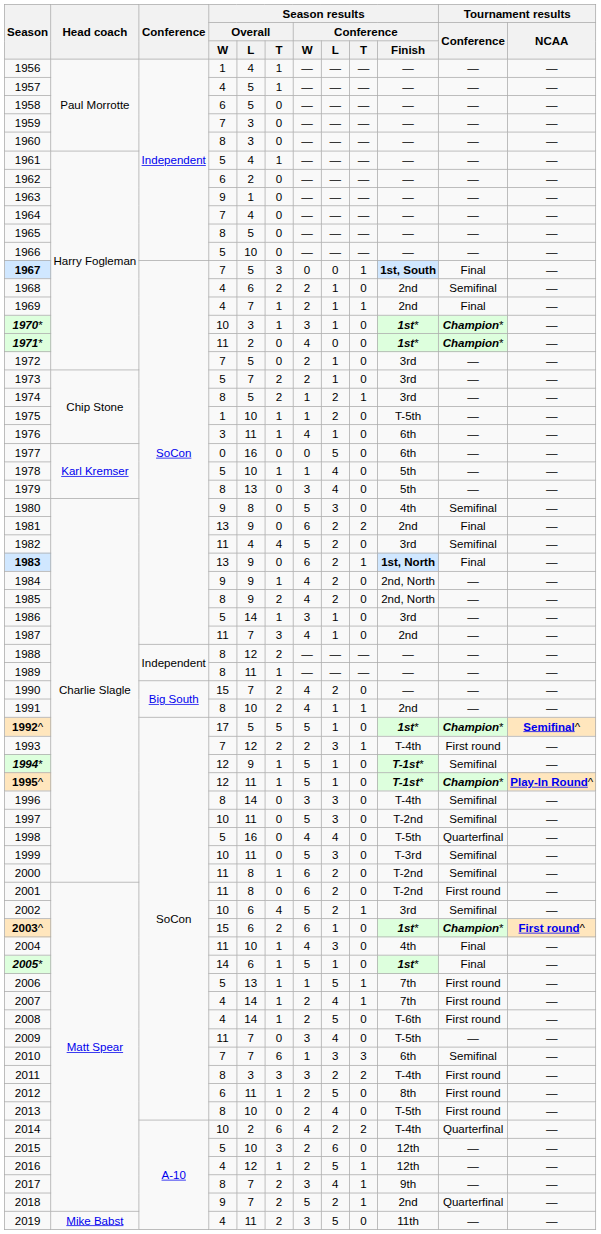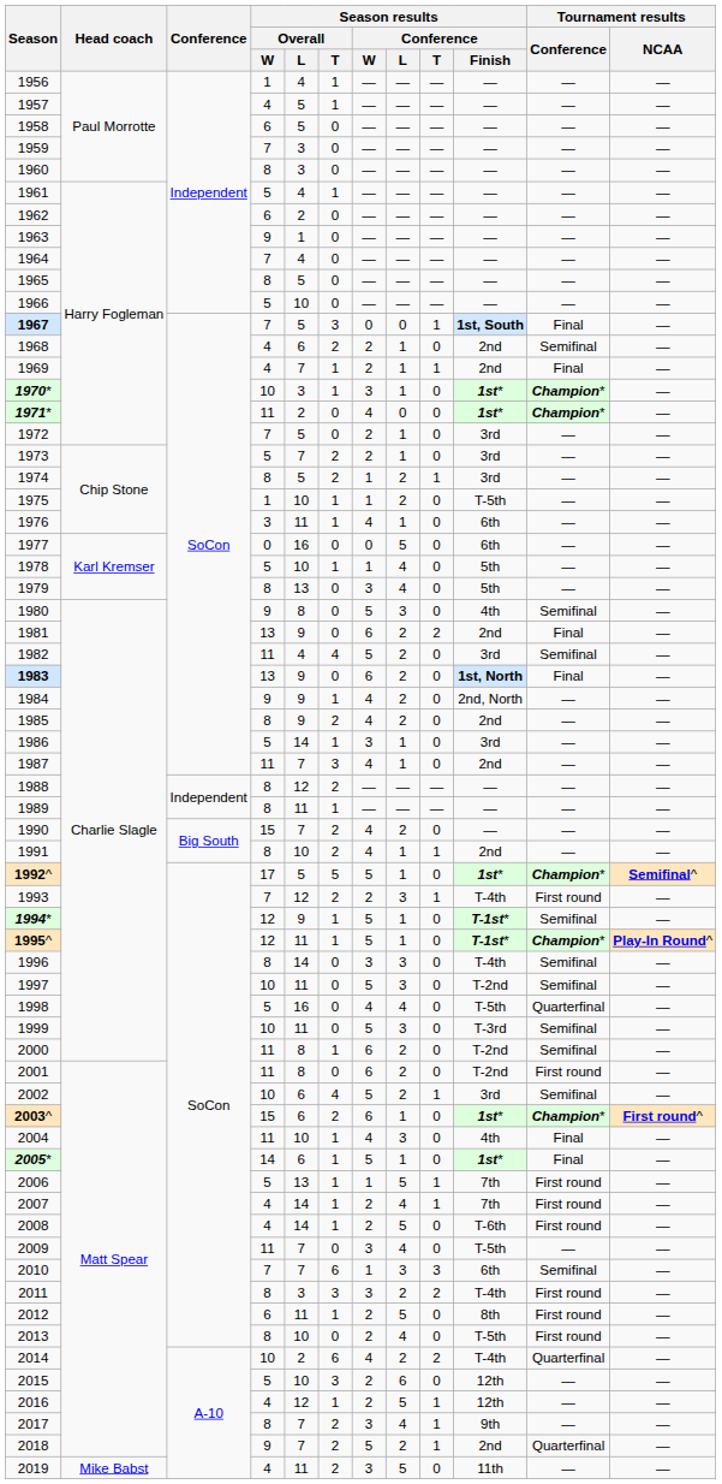 <table class="wikitable" style="font-size: 95%; text-align:center;">
 <tr>
 <th rowspan=3>Season</th>
 <th rowspan=3>Head coach</th>
 <th rowspan=3>Conference</th>
 <th colspan=7>Season results</th>
 <th colspan=2>Tournament results</th>
 </tr>
 <tr>
 <th colspan=3>Overall</th>
 <th colspan=4>Conference</th>
 <th rowspan=2>Conference</th>
 <th rowspan=2>NCAA</th>
 </tr>
 <tr>
 <th width=30>W</th>
 <th width=30>L</th>
 <th width=30>T</th>
 <th width=30>W</th>
 <th width=30>L</th>
 <th width=30>T</th>
 <th>Finish</th>
 </tr>
 <tr>
 <td>1956</td>
 <td rowspan="5">Paul Morrotte</td>
 <td rowspan="11"><a href='#'>Independent</a></td>
 <td>1</td>
 <td>4</td>
 <td>1</td>
 <td>—</td>
 <td>—</td>
 <td>—</td>
 <td>—</td>
 <td>—</td>
 <td>—</td>
 </tr>
 <tr>
 <td>1957</td>
 <td>4</td>
 <td>5</td>
 <td>1</td>
 <td>—</td>
 <td>—</td>
 <td>—</td>
 <td>—</td>
 <td>—</td>
 <td>—</td>
 </tr>
 <tr>
 <td>1958</td>
 <td>6</td>
 <td>5</td>
 <td>0</td>
 <td>—</td>
 <td>—</td>
 <td>—</td>
 <td>—</td>
 <td>—</td>
 <td>—</td>
 </tr>
 <tr>
 <td>1959</td>
 <td>7</td>
 <td>3</td>
 <td>0</td>
 <td>—</td>
 <td>—</td>
 <td>—</td>
 <td>—</td>
 <td>—</td>
 <td>—</td>
 </tr>
 <tr>
 <td>1960</td>
 <td>8</td>
 <td>3</td>
 <td>0</td>
 <td>—</td>
 <td>—</td>
 <td>—</td>
 <td>—</td>
 <td>—</td>
 <td>—</td>
 </tr>
 <tr>
 <td>1961</td>
 <td rowspan="12">Harry Fogleman</td>
 <td>5</td>
 <td>4</td>
 <td>1</td>
 <td>—</td>
 <td>—</td>
 <td>—</td>
 <td>—</td>
 <td>—</td>
 <td>—</td>
 </tr>
 <tr>
 <td>1962</td>
 <td>6</td>
 <td>2</td>
 <td>0</td>
 <td>—</td>
 <td>—</td>
 <td>—</td>
 <td>—</td>
 <td>—</td>
 <td>—</td>
 </tr>
 <tr>
 <td>1963</td>
 <td>9</td>
 <td>1</td>
 <td>0</td>
 <td>—</td>
 <td>—</td>
 <td>—</td>
 <td>—</td>
 <td>—</td>
 <td>—</td>
 </tr>
 <tr>
 <td>1964</td>
 <td>7</td>
 <td>4</td>
 <td>0</td>
 <td>—</td>
 <td>—</td>
 <td>—</td>
 <td>—</td>
 <td>—</td>
 <td>—</td>
 </tr>
 <tr>
 <td>1965</td>
 <td>8</td>
 <td>5</td>
 <td>0</td>
 <td>—</td>
 <td>—</td>
 <td>—</td>
 <td>—</td>
 <td>—</td>
 <td>—</td>
 </tr>
 <tr>
 <td>1966</td>
 <td>5</td>
 <td>10</td>
 <td>0</td>
 <td>—</td>
 <td>—</td>
 <td>—</td>
 <td>—</td>
 <td>—</td>
 <td>—</td>
 </tr>
 <tr>
 <td bgcolor="#D0E7FF"><strong>1967</strong></td>
 <td rowspan="21"><a href='#'>SoCon</a></td>
 <td>7</td>
 <td>5</td>
 <td>3</td>
 <td>0</td>
 <td>0</td>
 <td>1</td>
 <td bgcolor="#D0E7FF"><strong>1st, South</strong></td>
 <td>Final</td>
 <td>—</td>
 </tr>
 <tr>
 <td>1968</td>
 <td>4</td>
 <td>6</td>
 <td>2</td>
 <td>2</td>
 <td>1</td>
 <td>0</td>
 <td>2nd</td>
 <td>Semifinal</td>
 <td>—</td>
 </tr>
 <tr>
 <td>1969</td>
 <td>4</td>
 <td>7</td>
 <td>1</td>
 <td>2</td>
 <td>1</td>
 <td>1</td>
 <td>2nd</td>
 <td>Final</td>
 <td>—</td>
 </tr>
 <tr>
 <td bgcolor="#ddffdd"><strong><em>1970</em></strong>*</td>
 <td>10</td>
 <td>3</td>
 <td>1</td>
 <td>3</td>
 <td>1</td>
 <td>0</td>
 <td bgcolor="#ddffdd"><strong><em>1st</em></strong>*</td>
 <td bgcolor="#ddffdd"><strong><em>Champion</em></strong>*</td>
 <td>—</td>
 </tr>
 <tr>
 <td bgcolor="#ddffdd"><strong><em>1971</em></strong>*</td>
 <td>11</td>
 <td>2</td>
 <td>0</td>
 <td>4</td>
 <td>0</td>
 <td>0</td>
 <td bgcolor="#ddffdd"><strong><em>1st</em></strong>*</td>
 <td bgcolor="#ddffdd"><strong><em>Champion</em></strong>*</td>
 <td>—</td>
 </tr>
 <tr>
 <td>1972</td>
 <td>7</td>
 <td>5</td>
 <td>0</td>
 <td>2</td>
 <td>1</td>
 <td>0</td>
 <td>3rd</td>
 <td>—</td>
 <td>—</td>
 </tr>
 <tr>
 <td>1973</td>
 <td rowspan="4">Chip Stone</td>
 <td>5</td>
 <td>7</td>
 <td>2</td>
 <td>2</td>
 <td>1</td>
 <td>0</td>
 <td>3rd</td>
 <td>—</td>
 <td>—</td>
 </tr>
 <tr>
 <td>1974</td>
 <td>8</td>
 <td>5</td>
 <td>2</td>
 <td>1</td>
 <td>2</td>
 <td>1</td>
 <td>3rd</td>
 <td>—</td>
 <td>—</td>
 </tr>
 <tr>
 <td>1975</td>
 <td>1</td>
 <td>10</td>
 <td>1</td>
 <td>1</td>
 <td>2</td>
 <td>0</td>
 <td>T-5th</td>
 <td>—</td>
 <td>—</td>
 </tr>
 <tr>
 <td>1976</td>
 <td>3</td>
 <td>11</td>
 <td>1</td>
 <td>4</td>
 <td>1</td>
 <td>0</td>
 <td>6th</td>
 <td>—</td>
 <td>—</td>
 </tr>
 <tr>
 <td>1977</td>
 <td rowspan="3"><a href='#'>Karl Kremser</a></td>
 <td>0</td>
 <td>16</td>
 <td>0</td>
 <td>0</td>
 <td>5</td>
 <td>0</td>
 <td>6th</td>
 <td>—</td>
 <td>—</td>
 </tr>
 <tr>
 <td>1978</td>
 <td>5</td>
 <td>10</td>
 <td>1</td>
 <td>1</td>
 <td>4</td>
 <td>0</td>
 <td>5th</td>
 <td>—</td>
 <td>—</td>
 </tr>
 <tr>
 <td>1979</td>
 <td>8</td>
 <td>13</td>
 <td>0</td>
 <td>3</td>
 <td>4</td>
 <td>0</td>
 <td>5th</td>
 <td>—</td>
 <td>—</td>
 </tr>
 <tr>
 <td>1980</td>
 <td rowspan="21">Charlie Slagle</td>
 <td>9</td>
 <td>8</td>
 <td>0</td>
 <td>5</td>
 <td>3</td>
 <td>0</td>
 <td>4th</td>
 <td>Semifinal</td>
 <td>—</td>
 </tr>
 <tr>
 <td>1981</td>
 <td>13</td>
 <td>9</td>
 <td>0</td>
 <td>6</td>
 <td>2</td>
 <td>2</td>
 <td>2nd</td>
 <td>Final</td>
 <td>—</td>
 </tr>
 <tr>
 <td>1982</td>
 <td>11</td>
 <td>4</td>
 <td>4</td>
 <td>5</td>
 <td>2</td>
 <td>0</td>
 <td>3rd</td>
 <td>Semifinal</td>
 <td>—</td>
 </tr>
 <tr>
 <td bgcolor="#D0E7FF"><strong>1983</strong></td>
 <td>13</td>
 <td>9</td>
 <td>0</td>
 <td>6</td>
 <td>2</td>
-<td>1</td>
+<td>0</td>
 <td bgcolor="#D0E7FF"><strong>1st, North</strong></td>
 <td>Final</td>
 <td>—</td>
 </tr>
 <tr>
 <td>1984</td>
 <td>9</td>
 <td>9</td>
 <td>1</td>
 <td>4</td>
 <td>2</td>
 <td>0</td>
 <td>2nd, North</td>
 <td>—</td>
 <td>—</td>
 </tr>
 <tr>
 <td>1985</td>
 <td>8</td>
 <td>9</td>
 <td>2</td>
 <td>4</td>
 <td>2</td>
 <td>0</td>
-<td>2nd, North</td>
+<td>2nd</td>
 <td>—</td>
 <td>—</td>
 </tr>
 <tr>
 <td>1986</td>
 <td>5</td>
 <td>14</td>
 <td>1</td>
 <td>3</td>
 <td>1</td>
 <td>0</td>
 <td>3rd</td>
 <td>—</td>
 <td>—</td>
 </tr>
 <tr>
 <td>1987</td>
 <td>11</td>
 <td>7</td>
 <td>3</td>
 <td>4</td>
 <td>1</td>
 <td>0</td>
 <td>2nd</td>
 <td>—</td>
 <td>—</td>
 </tr>
 <tr>
 <td>1988</td>
 <td rowspan="2">Independent</td>
 <td>8</td>
 <td>12</td>
 <td>2</td>
 <td>—</td>
 <td>—</td>
 <td>—</td>
 <td>—</td>
 <td>—</td>
 <td>—</td>
 </tr>
 <tr>
 <td>1989</td>
 <td>8</td>
 <td>11</td>
 <td>1</td>
 <td>—</td>
 <td>—</td>
 <td>—</td>
 <td>—</td>
 <td>—</td>
 <td>—</td>
 </tr>
 <tr>
 <td>1990</td>
 <td rowspan="2"><a href='#'>Big South</a></td>
 <td>15</td>
 <td>7</td>
 <td>2</td>
 <td>4</td>
 <td>2</td>
 <td>0</td>
 <td>—</td>
 <td>—</td>
 <td>—</td>
 </tr>
 <tr>
 <td>1991</td>
 <td>8</td>
 <td>10</td>
 <td>2</td>
 <td>4</td>
 <td>1</td>
 <td>1</td>
 <td>2nd</td>
 <td>—</td>
 <td>—</td>
 </tr>
 <tr>
 <td bgcolor="#ffe6bd"><strong>1992</strong>^</td>
 <td rowspan="22">SoCon</td>
 <td>17</td>
 <td>5</td>
 <td>5</td>
 <td>5</td>
 <td>1</td>
 <td>0</td>
 <td bgcolor="#ddffdd"><strong><em>1st</em></strong>*</td>
 <td bgcolor="#ddffdd"><strong><em>Champion</em></strong>*</td>
 <td bgcolor="#ffe6bd"><strong><a href='#'>Semifinal</a></strong>^</td>
 </tr>
 <tr>
 <td>1993</td>
 <td>7</td>
 <td>12</td>
 <td>2</td>
 <td>2</td>
 <td>3</td>
 <td>1</td>
 <td>T-4th</td>
 <td>First round</td>
 <td>—</td>
 </tr>
 <tr>
 <td bgcolor="#ddffdd"><strong><em>1994</em></strong>*</td>
 <td>12</td>
 <td>9</td>
 <td>1</td>
 <td>5</td>
 <td>1</td>
 <td>0</td>
 <td bgcolor="#ddffdd"><strong><em>T-1st</em></strong>*</td>
 <td>Semifinal</td>
 <td>—</td>
 </tr>
 <tr>
 <td bgcolor="#ffe6bd"><strong>1995</strong>^</td>
 <td>12</td>
 <td>11</td>
 <td>1</td>
 <td>5</td>
 <td>1</td>
 <td>0</td>
 <td bgcolor="#ddffdd"><strong><em>T-1st</em></strong>*</td>
 <td bgcolor="#ddffdd"><strong><em>Champion</em></strong>*</td>
 <td bgcolor="#ffe6bd"><strong><a href='#'>Play-In Round</a></strong>^</td>
 </tr>
 <tr>
 <td>1996</td>
 <td>8</td>
 <td>14</td>
 <td>0</td>
 <td>3</td>
 <td>3</td>
 <td>0</td>
 <td>T-4th</td>
 <td>Semifinal</td>
 <td>—</td>
 </tr>
 <tr>
 <td>1997</td>
 <td>10</td>
 <td>11</td>
 <td>0</td>
 <td>5</td>
 <td>3</td>
 <td>0</td>
 <td>T-2nd</td>
 <td>Semifinal</td>
 <td>—</td>
 </tr>
 <tr>
 <td>1998</td>
 <td>5</td>
 <td>16</td>
 <td>0</td>
 <td>4</td>
 <td>4</td>
 <td>0</td>
 <td>T-5th</td>
 <td>Quarterfinal</td>
 <td>—</td>
 </tr>
 <tr>
 <td>1999</td>
 <td>10</td>
 <td>11</td>
 <td>0</td>
 <td>5</td>
 <td>3</td>
 <td>0</td>
 <td>T-3rd</td>
 <td>Semifinal</td>
 <td>—</td>
 </tr>
 <tr>
 <td>2000</td>
 <td>11</td>
 <td>8</td>
 <td>1</td>
 <td>6</td>
 <td>2</td>
 <td>0</td>
 <td>T-2nd</td>
 <td>Semifinal</td>
 <td>—</td>
 </tr>
 <tr>
 <td>2001</td>
 <td rowspan="18"><a href='#'>Matt Spear</a></td>
 <td>11</td>
 <td>8</td>
 <td>0</td>
 <td>6</td>
 <td>2</td>
 <td>0</td>
 <td>T-2nd</td>
 <td>First round</td>
 <td>—</td>
 </tr>
 <tr>
 <td>2002</td>
 <td>10</td>
 <td>6</td>
 <td>4</td>
 <td>5</td>
 <td>2</td>
 <td>1</td>
 <td>3rd</td>
 <td>Semifinal</td>
 <td>—</td>
 </tr>
 <tr>
 <td bgcolor="#ffe6bd"><strong>2003</strong>^</td>
 <td>15</td>
 <td>6</td>
 <td>2</td>
 <td>6</td>
 <td>1</td>
 <td>0</td>
 <td bgcolor="#ddffdd"><strong><em>1st</em></strong>*</td>
 <td bgcolor="#ddffdd"><strong><em>Champion</em></strong>*</td>
 <td bgcolor="#ffe6bd"><strong><a href='#'>First round</a></strong>^</td>
 </tr>
 <tr>
 <td>2004</td>
 <td>11</td>
 <td>10</td>
 <td>1</td>
 <td>4</td>
 <td>3</td>
 <td>0</td>
 <td>4th</td>
 <td>Final</td>
 <td>—</td>
 </tr>
 <tr>
 <td bgcolor="#ddffdd"><strong><em>2005</em></strong>*</td>
 <td>14</td>
 <td>6</td>
 <td>1</td>
 <td>5</td>
 <td>1</td>
 <td>0</td>
 <td bgcolor="#ddffdd"><strong><em>1st</em></strong>*</td>
 <td>Final</td>
 <td>—</td>
 </tr>
 <tr>
 <td>2006</td>
 <td>5</td>
 <td>13</td>
 <td>1</td>
 <td>1</td>
 <td>5</td>
 <td>1</td>
 <td>7th</td>
 <td>First round</td>
 <td>—</td>
 </tr>
 <tr>
 <td>2007</td>
 <td>4</td>
 <td>14</td>
 <td>1</td>
 <td>2</td>
 <td>4</td>
 <td>1</td>
 <td>7th</td>
 <td>First round</td>
 <td>—</td>
 </tr>
 <tr>
 <td>2008</td>
 <td>4</td>
 <td>14</td>
 <td>1</td>
 <td>2</td>
 <td>5</td>
 <td>0</td>
 <td>T-6th</td>
 <td>First round</td>
 <td>—</td>
 </tr>
 <tr>
 <td>2009</td>
 <td>11</td>
 <td>7</td>
 <td>0</td>
 <td>3</td>
 <td>4</td>
 <td>0</td>
 <td>T-5th</td>
 <td>—</td>
 <td>—</td>
 </tr>
 <tr>
 <td>2010</td>
 <td>7</td>
 <td>7</td>
 <td>6</td>
 <td>1</td>
 <td>3</td>
 <td>3</td>
 <td>6th</td>
 <td>Semifinal</td>
 <td>—</td>
 </tr>
 <tr>
 <td>2011</td>
 <td>8</td>
 <td>3</td>
 <td>3</td>
 <td>3</td>
 <td>2</td>
 <td>2</td>
 <td>T-4th</td>
 <td>First round</td>
 <td>—</td>
 </tr>
 <tr>
 <td>2012</td>
 <td>6</td>
 <td>11</td>
 <td>1</td>
 <td>2</td>
 <td>5</td>
 <td>0</td>
 <td>8th</td>
 <td>First round</td>
 <td>—</td>
 </tr>
 <tr>
 <td>2013</td>
 <td>8</td>
 <td>10</td>
 <td>0</td>
 <td>2</td>
 <td>4</td>
 <td>0</td>
 <td>T-5th</td>
 <td>First round</td>
 <td>—</td>
 </tr>
 <tr>
 <td>2014</td>
 <td rowspan="6"><a href='#'>A-10</a></td>
 <td>10</td>
 <td>2</td>
 <td>6</td>
 <td>4</td>
 <td>2</td>
 <td>2</td>
 <td>T-4th</td>
 <td>Quarterfinal</td>
 <td>—</td>
 </tr>
 <tr>
 <td>2015</td>
 <td>5</td>
 <td>10</td>
 <td>3</td>
 <td>2</td>
 <td>6</td>
 <td>0</td>
 <td>12th</td>
 <td>—</td>
 <td>—</td>
 </tr>
 <tr>
 <td>2016</td>
 <td>4</td>
 <td>12</td>
 <td>1</td>
 <td>2</td>
 <td>5</td>
 <td>1</td>
 <td>12th</td>
 <td>—</td>
 <td>—</td>
 </tr>
 <tr>
 <td>2017</td>
 <td>8</td>
 <td>7</td>
 <td>2</td>
 <td>3</td>
 <td>4</td>
 <td>1</td>
 <td>9th</td>
 <td>—</td>
 <td>—</td>
 </tr>
 <tr>
 <td>2018</td>
 <td>9</td>
 <td>7</td>
 <td>2</td>
 <td>5</td>
 <td>2</td>
 <td>1</td>
 <td>2nd</td>
 <td>Quarterfinal</td>
 <td>—</td>
 </tr>
 <tr>
 <td>2019</td>
 <td><a href='#'>Mike Babst</a></td>
 <td>4</td>
 <td>11</td>
 <td>2</td>
 <td>3</td>
 <td>5</td>
 <td>0</td>
 <td>11th</td>
 <td>—</td>
 <td>—</td>
 </tr>
 </table>
